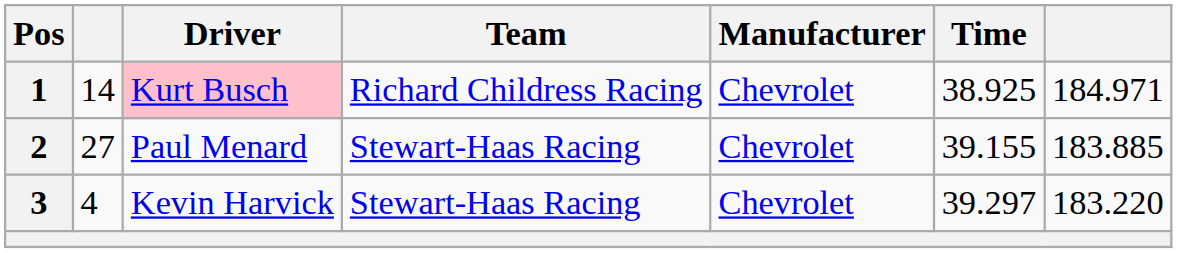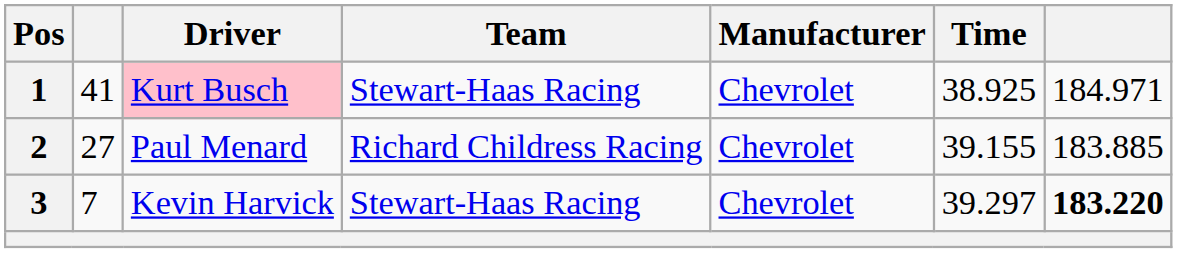 <table class="wikitable" style="font-size:95%">
 <tr>
 <th>Pos</th>
 <th></th>
 <th>Driver</th>
 <th>Team</th>
 <th>Manufacturer</th>
 <th>Time</th>
 <th></th>
 </tr>
 <tr>
 <th>1</th>
-<td>14</td>
+<td>41</td>
 <td style="background: pink;"><a href='#'>Kurt Busch</a></td>
-<td><a href='#'>Richard Childress Racing</a></td>
+<td><a href='#'>Stewart-Haas Racing</a></td>
 <td><a href='#'>Chevrolet</a></td>
 <td>38.925</td>
 <td>184.971</td>
 </tr>
 <tr>
 <th>2</th>
 <td>27</td>
 <td><a href='#'>Paul Menard</a></td>
-<td><a href='#'>Stewart-Haas Racing</a></td>
+<td><a href='#'>Richard Childress Racing</a></td>
 <td><a href='#'>Chevrolet</a></td>
 <td>39.155</td>
 <td>183.885</td>
 </tr>
 <tr>
 <th>3</th>
-<td>4</td>
+<td>7</td>
 <td><a href='#'>Kevin Harvick</a></td>
 <td><a href='#'>Stewart-Haas Racing</a></td>
 <td><a href='#'>Chevrolet</a></td>
 <td>39.297</td>
-<td>183.220</td>
+<td><strong>183.220</strong></td>
 </tr>
 <tr>
 <th colspan="7"></th>
 </tr>
 </table>
